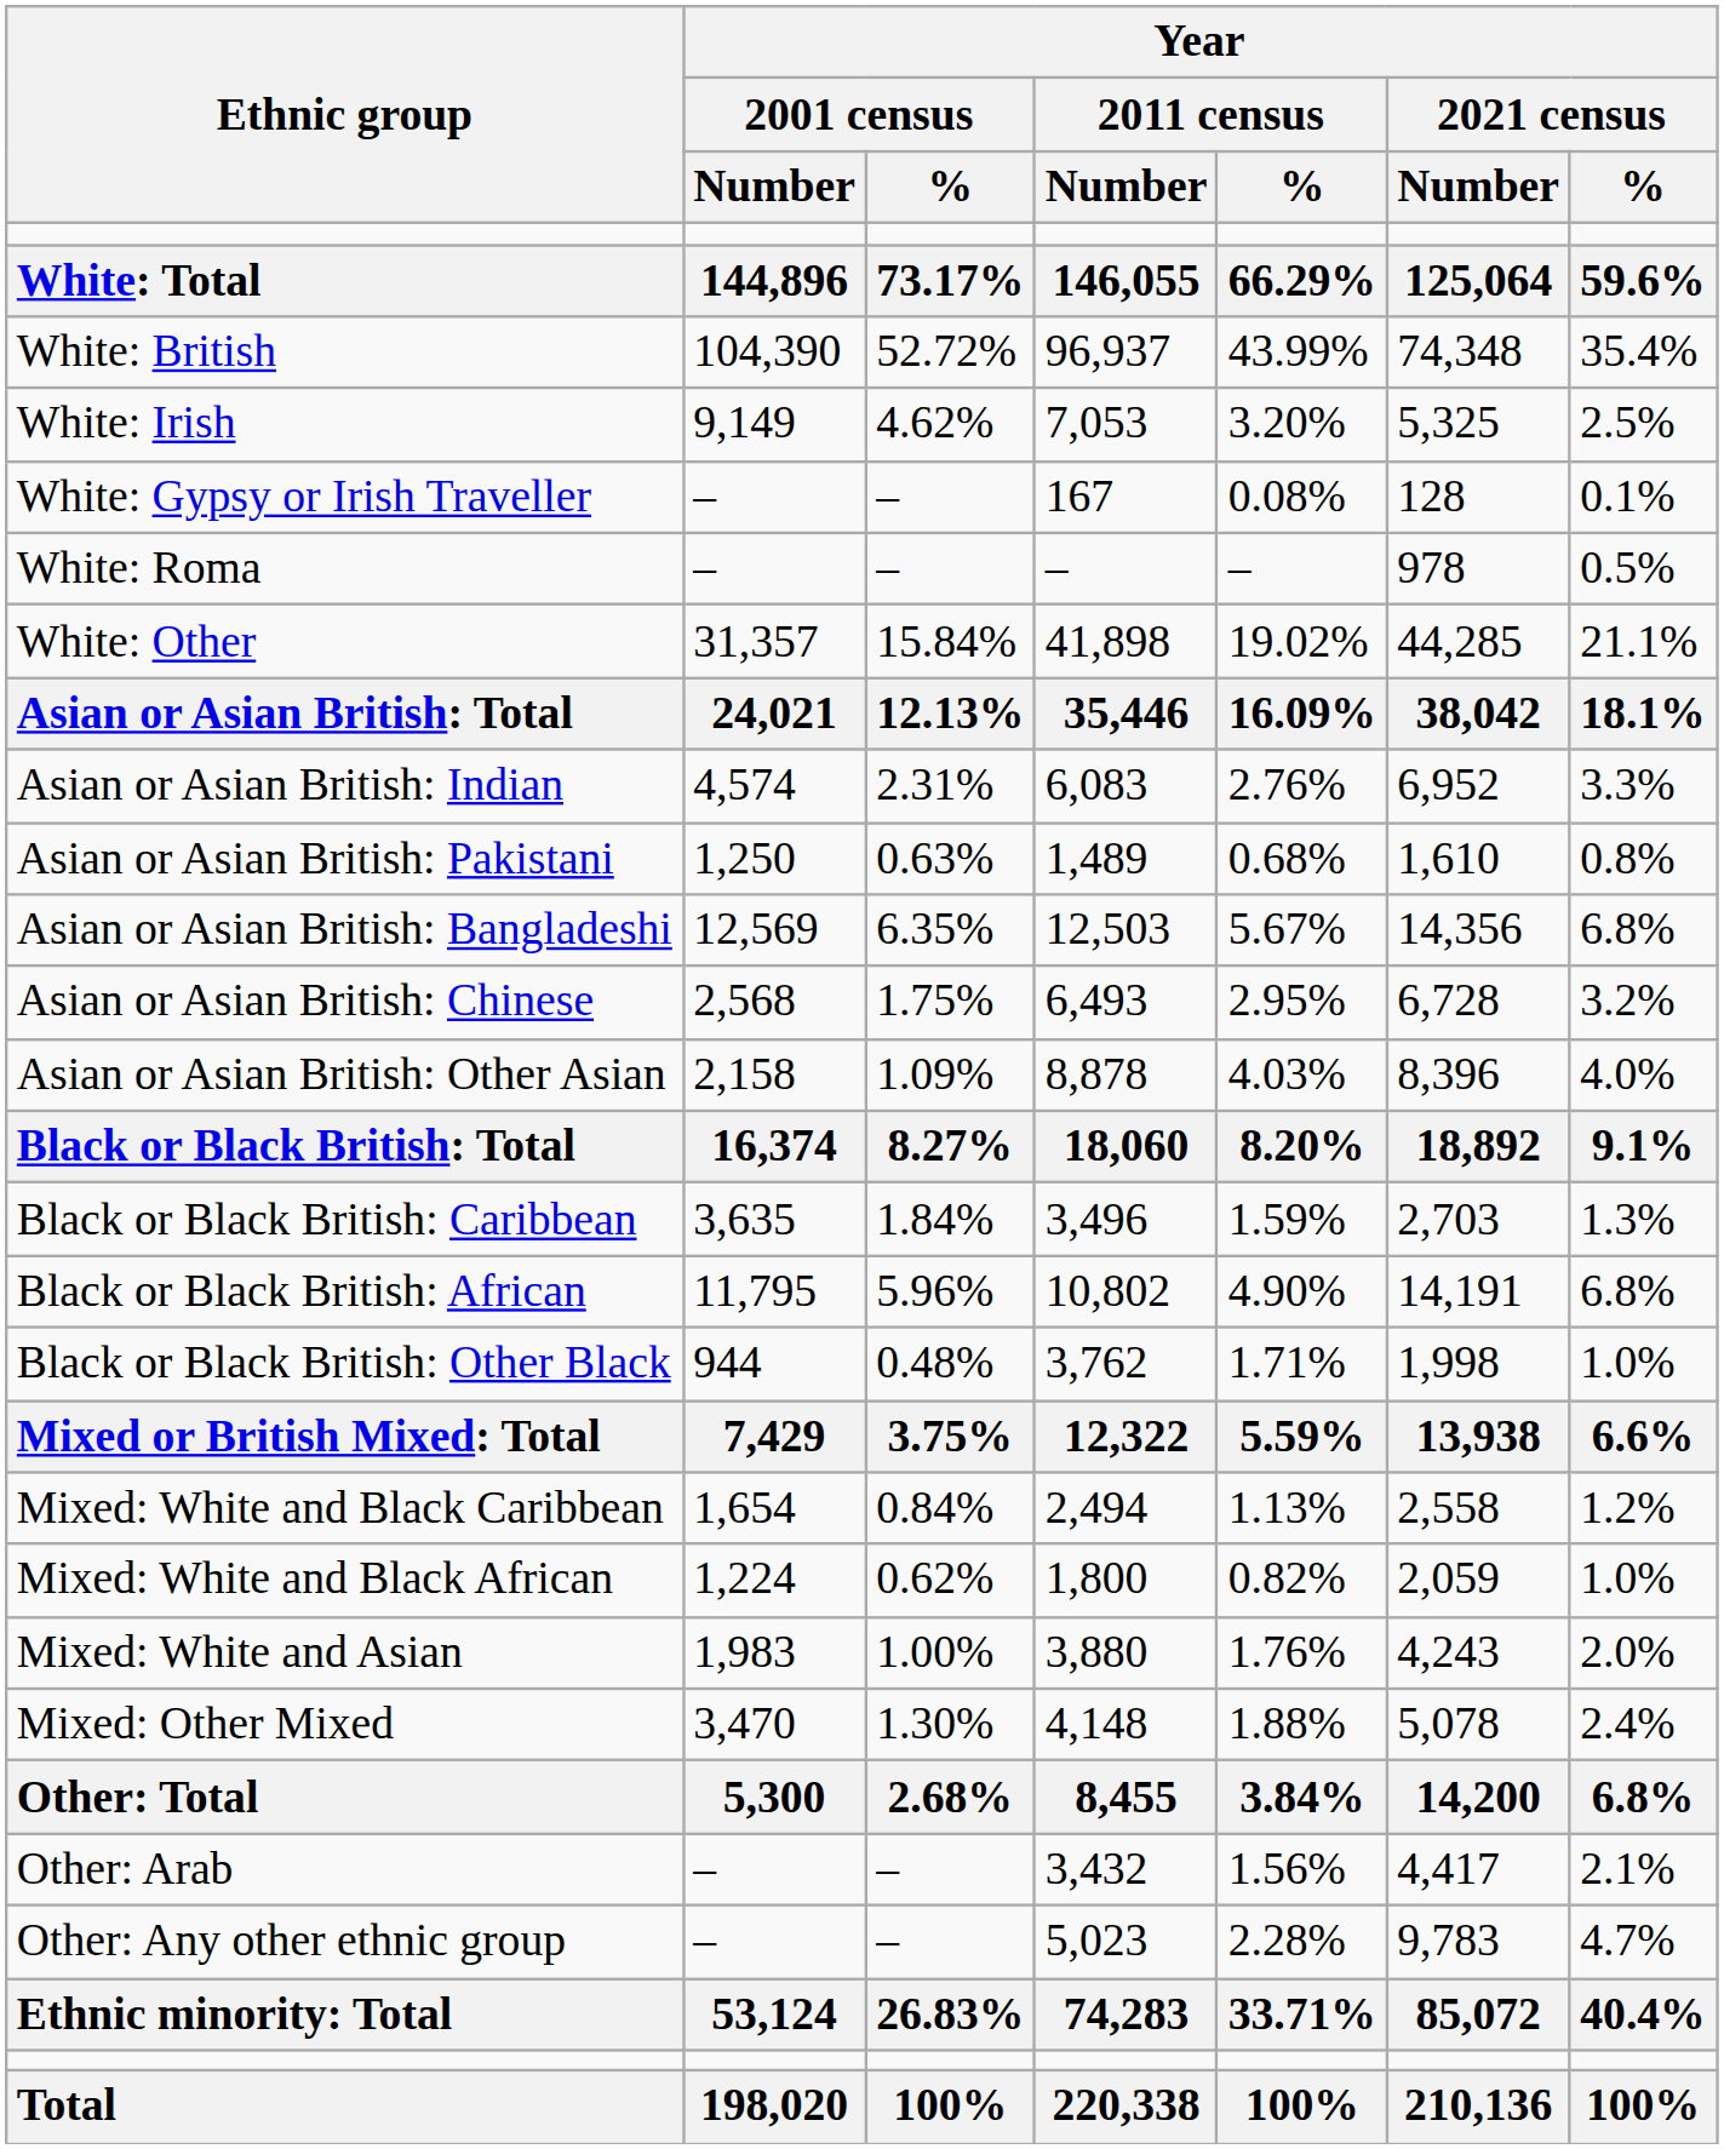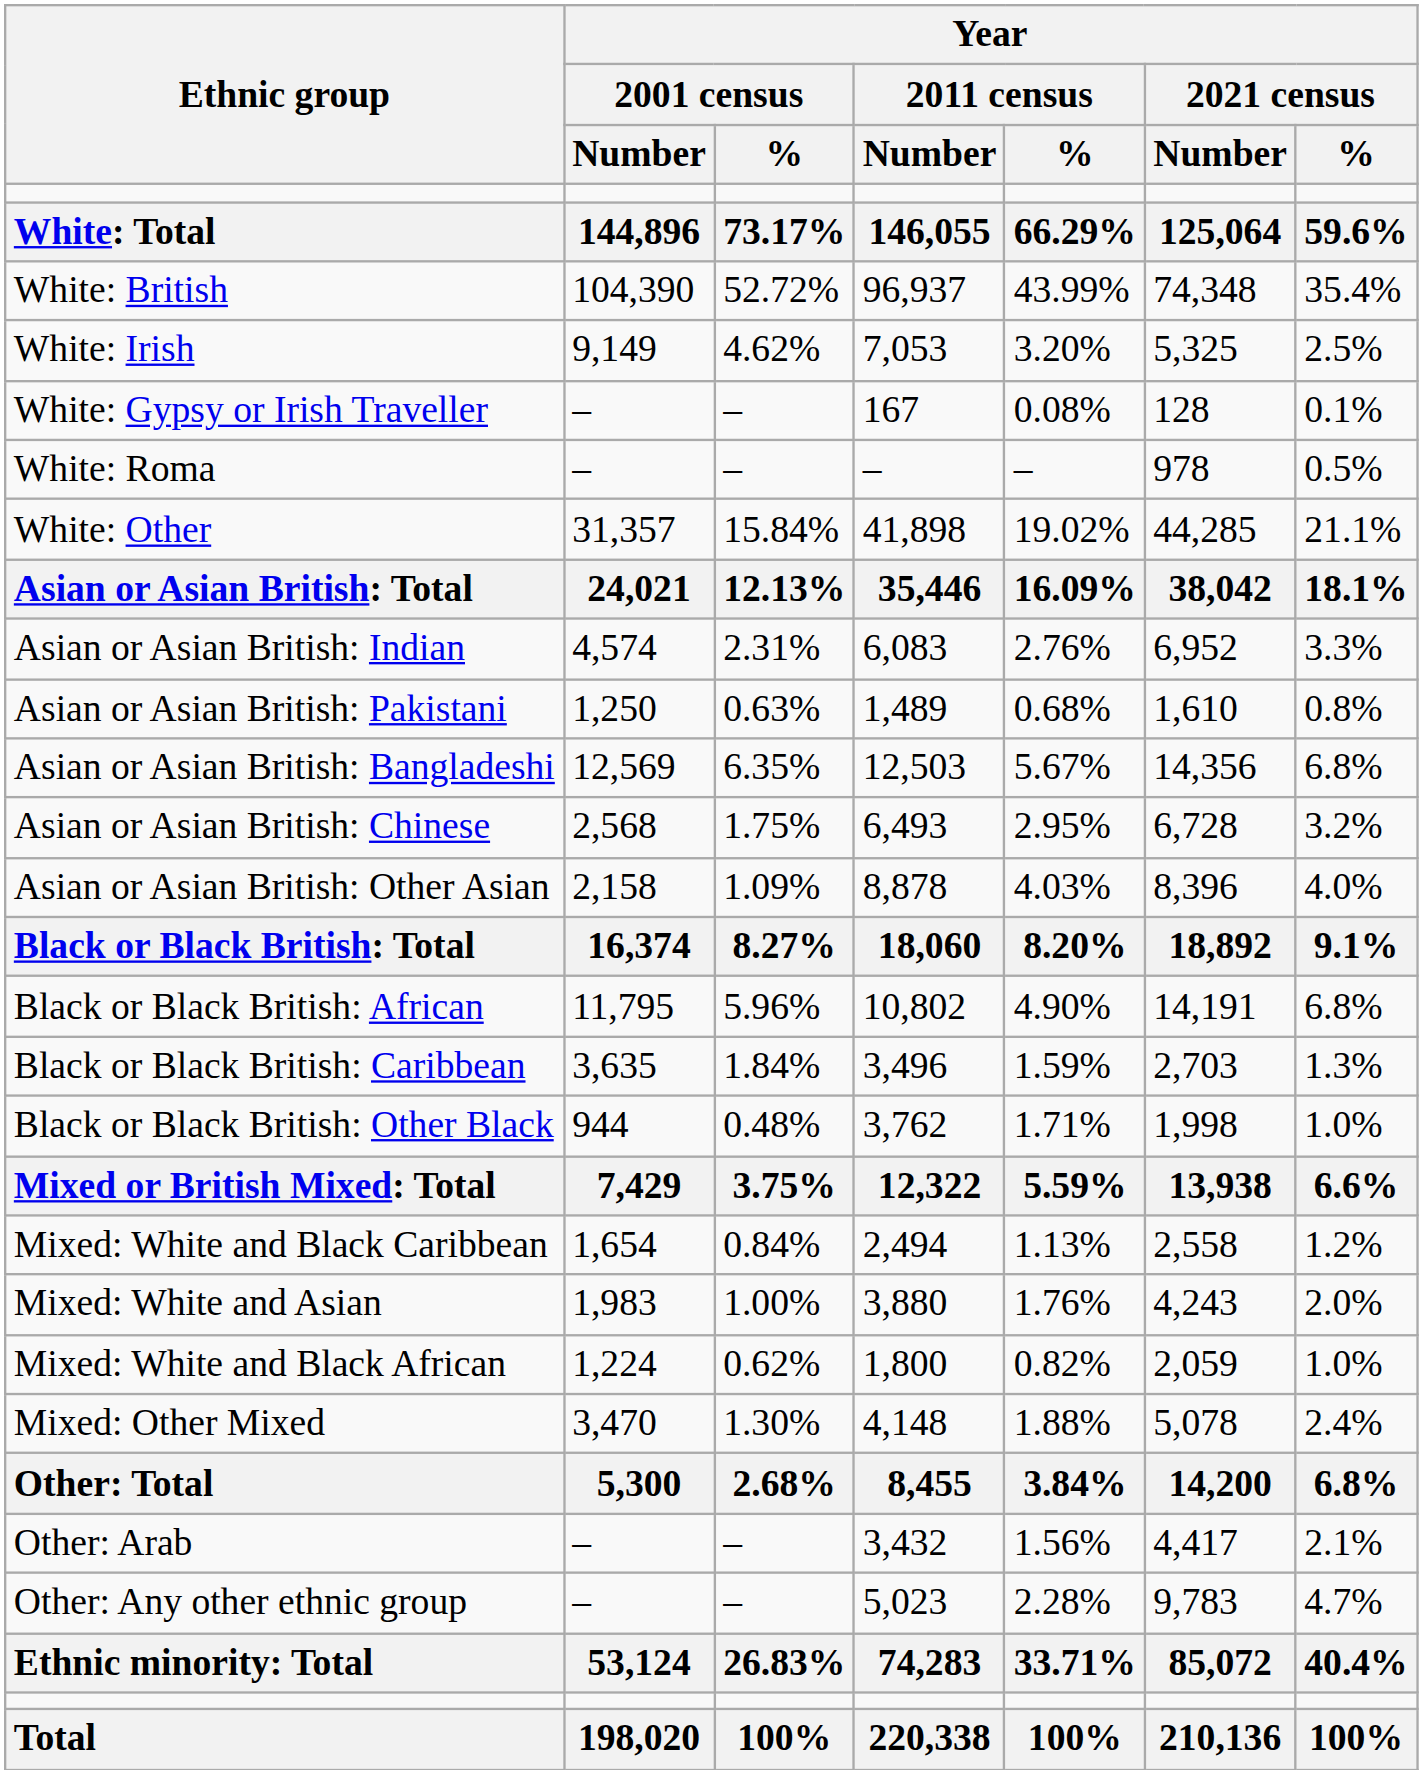 <table class="wikitable sortable mw-collapsible" style="text-align:right left">
 <tr>
 <th rowspan="3">Ethnic group</th>
 <th colspan="6">Year</th>
 </tr>
 <tr>
 <th colspan="2">2001 census</th>
 <th colspan="2">2011 census</th>
 <th colspan="2">2021 census</th>
 </tr>
 <tr>
 <th>Number</th>
 <th>%</th>
 <th>Number</th>
 <th>%</th>
 <th>Number</th>
 <th>%</th>
 </tr>
 <tr>
 <td></td>
 <td></td>
 <td></td>
 <td></td>
 <td></td>
 <td></td>
 <td></td>
 </tr>
 <tr>
 <th style="text-align:left"><a href='#'>White</a>: Total</th>
 <th>144,896</th>
 <th>73.17%</th>
 <th>146,055</th>
 <th>66.29%</th>
 <th>125,064</th>
 <th>59.6%</th>
 </tr>
 <tr>
 <td style="text-align:left">White: <a href='#'>British</a></td>
 <td>104,390</td>
 <td>52.72%</td>
 <td>96,937</td>
 <td>43.99%</td>
 <td>74,348</td>
 <td>35.4%</td>
 </tr>
 <tr>
 <td style="text-align:left">White: <a href='#'>Irish</a></td>
 <td>9,149</td>
 <td>4.62%</td>
 <td>7,053</td>
 <td>3.20%</td>
 <td>5,325</td>
 <td>2.5%</td>
 </tr>
 <tr>
 <td style="text-align:left">White: <a href='#'>Gypsy or Irish Traveller</a></td>
 <td>–</td>
 <td>–</td>
 <td>167</td>
 <td>0.08%</td>
 <td>128</td>
 <td>0.1%</td>
 </tr>
 <tr>
 <td>White: Roma</td>
 <td>–</td>
 <td>–</td>
 <td>–</td>
 <td>–</td>
 <td>978</td>
 <td>0.5%</td>
 </tr>
 <tr>
 <td style="text-align:left">White: <a href='#'>Other</a></td>
 <td>31,357</td>
 <td>15.84%</td>
 <td>41,898</td>
 <td>19.02%</td>
 <td>44,285</td>
 <td>21.1%</td>
 </tr>
 <tr>
 <th style="text-align:left"><a href='#'>Asian or Asian British</a>: Total</th>
 <th>24,021</th>
 <th>12.13%</th>
 <th>35,446</th>
 <th>16.09%</th>
 <th>38,042</th>
 <th>18.1%</th>
 </tr>
 <tr>
 <td style="text-align:left">Asian or Asian British: <a href='#'>Indian</a></td>
 <td>4,574</td>
 <td>2.31%</td>
 <td>6,083</td>
 <td>2.76%</td>
 <td>6,952</td>
 <td>3.3%</td>
 </tr>
 <tr>
 <td style="text-align:left">Asian or Asian British: <a href='#'>Pakistani</a></td>
 <td>1,250</td>
 <td>0.63%</td>
 <td>1,489</td>
 <td>0.68%</td>
 <td>1,610</td>
 <td>0.8%</td>
 </tr>
 <tr>
 <td style="text-align:left">Asian or Asian British: <a href='#'>Bangladeshi</a></td>
 <td>12,569</td>
 <td>6.35%</td>
 <td>12,503</td>
 <td>5.67%</td>
 <td>14,356</td>
 <td>6.8%</td>
 </tr>
 <tr>
 <td style="text-align:left">Asian or Asian British: <a href='#'>Chinese</a></td>
 <td>2,568</td>
 <td>1.75%</td>
 <td>6,493</td>
 <td>2.95%</td>
 <td>6,728</td>
 <td>3.2%</td>
 </tr>
 <tr>
 <td style="text-align:left">Asian or Asian British: Other Asian</td>
 <td>2,158</td>
 <td>1.09%</td>
 <td>8,878</td>
 <td>4.03%</td>
 <td>8,396</td>
 <td>4.0%</td>
 </tr>
 <tr>
 <th style="text-align:left"><a href='#'>Black or Black British</a>: Total</th>
 <th>16,374</th>
 <th>8.27%</th>
 <th>18,060</th>
 <th>8.20%</th>
 <th>18,892</th>
 <th>9.1%</th>
 </tr>
 <tr>
+<td style="text-align:left">Black or Black British: <a href='#'>African</a></td>
+<td>11,795</td>
+<td>5.96%</td>
+<td>10,802</td>
+<td>4.90%</td>
+<td>14,191</td>
+<td>6.8%</td>
+</tr>
+<tr>
 <td style="text-align:left">Black or Black British: <a href='#'>Caribbean</a></td>
 <td>3,635</td>
 <td>1.84%</td>
 <td>3,496</td>
 <td>1.59%</td>
 <td>2,703</td>
 <td>1.3%</td>
-</tr>
-<tr>
-<td style="text-align:left">Black or Black British: <a href='#'>African</a></td>
-<td>11,795</td>
-<td>5.96%</td>
-<td>10,802</td>
-<td>4.90%</td>
-<td>14,191</td>
-<td>6.8%</td>
 </tr>
 <tr>
 <td style="text-align:left">Black or Black British: <a href='#'>Other Black</a></td>
 <td>944</td>
 <td>0.48%</td>
 <td>3,762</td>
 <td>1.71%</td>
 <td>1,998</td>
 <td>1.0%</td>
 </tr>
 <tr>
 <th style="text-align:left"><a href='#'>Mixed or British Mixed</a>: Total</th>
 <th>7,429</th>
 <th>3.75%</th>
 <th>12,322</th>
 <th>5.59%</th>
 <th>13,938</th>
 <th>6.6%</th>
 </tr>
 <tr>
 <td style="text-align:left">Mixed: White and Black Caribbean</td>
 <td>1,654</td>
 <td>0.84%</td>
 <td>2,494</td>
 <td>1.13%</td>
 <td>2,558</td>
 <td>1.2%</td>
 </tr>
 <tr>
+<td style="text-align:left">Mixed: White and Asian</td>
+<td>1,983</td>
+<td>1.00%</td>
+<td>3,880</td>
+<td>1.76%</td>
+<td>4,243</td>
+<td>2.0%</td>
+</tr>
+<tr>
 <td style="text-align:left">Mixed: White and Black African</td>
 <td>1,224</td>
 <td>0.62%</td>
 <td>1,800</td>
 <td>0.82%</td>
 <td>2,059</td>
 <td>1.0%</td>
-</tr>
-<tr>
-<td style="text-align:left">Mixed: White and Asian</td>
-<td>1,983</td>
-<td>1.00%</td>
-<td>3,880</td>
-<td>1.76%</td>
-<td>4,243</td>
-<td>2.0%</td>
 </tr>
 <tr>
 <td style="text-align:left">Mixed: Other Mixed</td>
 <td>3,470</td>
 <td>1.30%</td>
 <td>4,148</td>
 <td>1.88%</td>
 <td>5,078</td>
 <td>2.4%</td>
 </tr>
 <tr 5>
 <th style="text-align:left">Other: Total</th>
 <th>5,300</th>
 <th>2.68%</th>
 <th>8,455</th>
 <th>3.84%</th>
 <th>14,200</th>
 <th>6.8%</th>
 </tr>
 <tr>
 <td style="text-align:left">Other: Arab</td>
 <td>–</td>
 <td>–</td>
 <td>3,432</td>
 <td>1.56%</td>
 <td>4,417</td>
 <td>2.1%</td>
 </tr>
 <tr>
 <td style="text-align:left">Other: Any other ethnic group</td>
 <td>–</td>
 <td>–</td>
 <td>5,023</td>
 <td>2.28%</td>
 <td>9,783</td>
 <td>4.7%</td>
 </tr>
 <tr>
 <th style="text-align:left">Ethnic minority: Total</th>
 <th>53,124</th>
 <th>26.83%</th>
 <th>74,283</th>
 <th>33.71%</th>
 <th>85,072</th>
 <th>40.4%</th>
 </tr>
 <tr>
 <td></td>
 <td></td>
 <td></td>
 <td></td>
 <td></td>
 <td></td>
 <td></td>
 </tr>
 <tr>
 <th style="text-align:left">Total</th>
 <th>198,020</th>
 <th>100%</th>
 <th>220,338</th>
 <th>100%</th>
 <th>210,136</th>
 <th>100%</th>
 </tr>
 </table>
